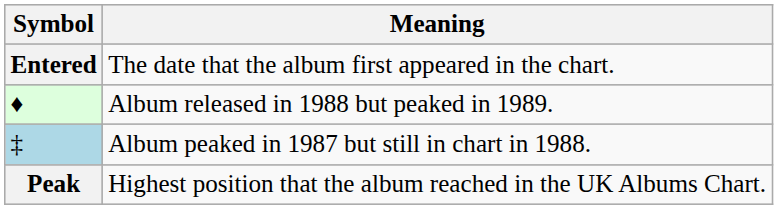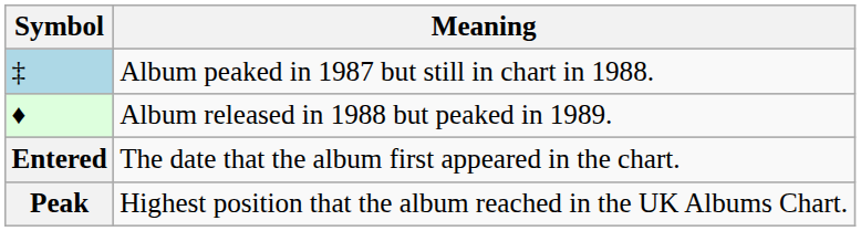 <table Class="wikitable">
 <tr>
 <th>Symbol</th>
 <th>Meaning</th>
 </tr>
 <tr>
-<th>Entered</th>
-<td>The date that the album first appeared in the chart.</td>
+<td bgcolor=lightblue>‡</td>
+<td>Album peaked in 1987 but still in chart in 1988.</td>
 </tr>
 <tr>
 <td bgcolor=#DDFFDD>♦</td>
 <td>Album released in 1988 but peaked in 1989.</td>
 </tr>
 <tr>
-<td bgcolor=lightblue>‡</td>
-<td>Album peaked in 1987 but still in chart in 1988.</td>
+<th>Entered</th>
+<td>The date that the album first appeared in the chart.</td>
 </tr>
 <tr>
 <th>Peak</th>
 <td>Highest position that the album reached in the UK Albums Chart.</td>
 </tr>
 </table>
